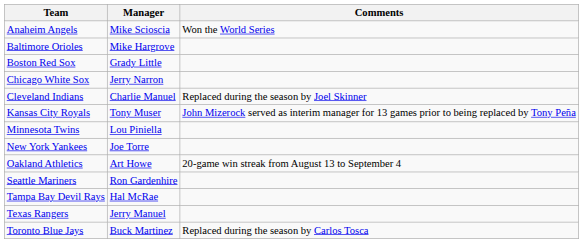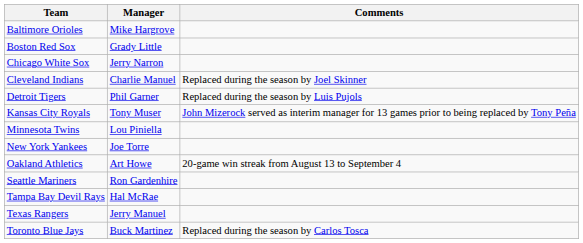 <table class="wikitable">
 <tr>
 <th>Team</th>
 <th>Manager</th>
 <th>Comments</th>
-</tr>
-<tr>
-<td><a href='#'>Anaheim Angels</a></td>
-<td><a href='#'>Mike Scioscia</a></td>
-<td>Won the <a href='#'>World Series</a></td>
 </tr>
 <tr>
 <td><a href='#'>Baltimore Orioles</a></td>
 <td><a href='#'>Mike Hargrove</a></td>
 <td></td>
 </tr>
 <tr>
 <td><a href='#'>Boston Red Sox</a></td>
 <td><a href='#'>Grady Little</a></td>
 <td></td>
 </tr>
 <tr>
 <td><a href='#'>Chicago White Sox</a></td>
 <td><a href='#'>Jerry Narron</a></td>
 <td></td>
 </tr>
 <tr>
 <td><a href='#'>Cleveland Indians</a></td>
 <td><a href='#'>Charlie Manuel</a></td>
 <td>Replaced during the season by <a href='#'>Joel Skinner</a></td>
+</tr>
+<tr>
+<td><a href='#'>Detroit Tigers</a></td>
+<td><a href='#'>Phil Garner</a></td>
+<td>Replaced during the season by <a href='#'>Luis Pujols</a></td>
 </tr>
 <tr>
 <td><a href='#'>Kansas City Royals</a></td>
 <td><a href='#'>Tony Muser</a></td>
 <td><a href='#'>John Mizerock</a> served as interim manager for 13 games prior to being replaced by <a href='#'>Tony Peña</a></td>
 </tr>
 <tr>
 <td><a href='#'>Minnesota Twins</a></td>
 <td><a href='#'>Lou Piniella</a></td>
 <td></td>
 </tr>
 <tr>
 <td><a href='#'>New York Yankees</a></td>
 <td><a href='#'>Joe Torre</a></td>
 <td></td>
 </tr>
 <tr>
 <td><a href='#'>Oakland Athletics</a></td>
 <td><a href='#'>Art Howe</a></td>
 <td>20-game win streak from August 13 to September 4</td>
 </tr>
 <tr>
 <td><a href='#'>Seattle Mariners</a></td>
 <td><a href='#'>Ron Gardenhire</a></td>
 <td></td>
 </tr>
 <tr>
 <td><a href='#'>Tampa Bay Devil Rays</a></td>
 <td><a href='#'>Hal McRae</a></td>
 <td></td>
 </tr>
 <tr>
 <td><a href='#'>Texas Rangers</a></td>
 <td><a href='#'>Jerry Manuel</a></td>
 <td></td>
 </tr>
 <tr>
 <td><a href='#'>Toronto Blue Jays</a></td>
 <td><a href='#'>Buck Martinez</a></td>
 <td>Replaced during the season by <a href='#'>Carlos Tosca</a></td>
 </tr>
 </table>
